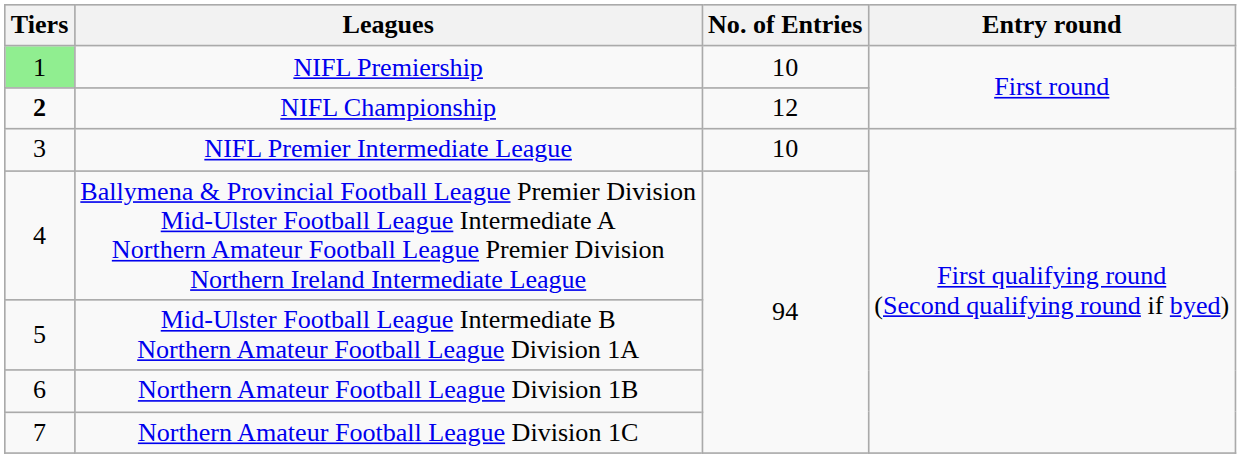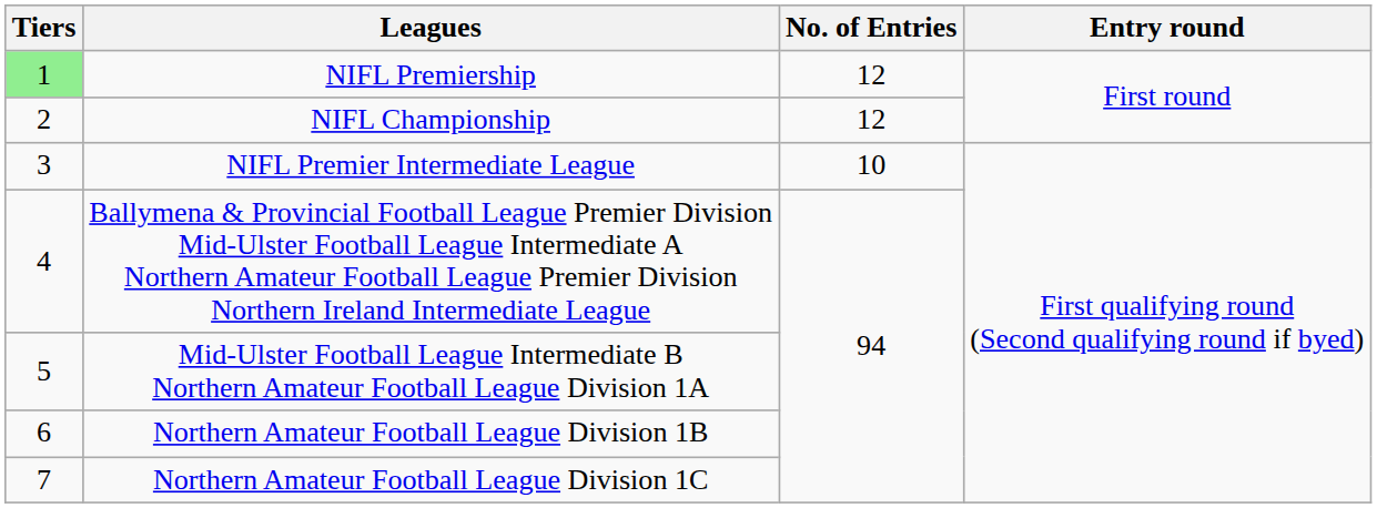 <table class="wikitable" style="text-align:center">
 <tr>
 <th>Tiers</th>
 <th>Leagues</th>
 <th>No. of Entries</th>
 <th>Entry round</th>
 </tr>
 <tr>
 <td style="background: lightgreen;">1</td>
 <td><a href='#'>NIFL Premiership</a></td>
-<td>10</td>
+<td>12</td>
 <td rowspan="2"><a href='#'>First round</a></td>
 </tr>
 <tr>
-<td><strong>2</strong></td>
+<td>2</td>
 <td><a href='#'>NIFL Championship</a></td>
 <td>12</td>
 </tr>
 <tr>
 <td>3</td>
 <td><a href='#'>NIFL Premier Intermediate League</a></td>
 <td>10</td>
 <td rowspan="5"><a href='#'>First qualifying round</a><br>(<a href='#'>Second qualifying round</a> if <a href='#'>byed</a>)</td>
 </tr>
 <tr>
 <td>4</td>
 <td><a href='#'>Ballymena & Provincial Football League</a> Premier Division<br><a href='#'>Mid-Ulster Football League</a> Intermediate A<br><a href='#'>Northern Amateur Football League</a> Premier Division<br><a href='#'>Northern Ireland Intermediate League</a></td>
 <td rowspan="4">94</td>
 </tr>
 <tr>
 <td>5</td>
 <td><a href='#'>Mid-Ulster Football League</a> Intermediate B<br><a href='#'>Northern Amateur Football League</a> Division 1A</td>
 </tr>
 <tr>
 <td>6</td>
 <td><a href='#'>Northern Amateur Football League</a> Division 1B</td>
 </tr>
 <tr>
 <td>7</td>
 <td><a href='#'>Northern Amateur Football League</a> Division 1C</td>
 </tr>
 </table>
